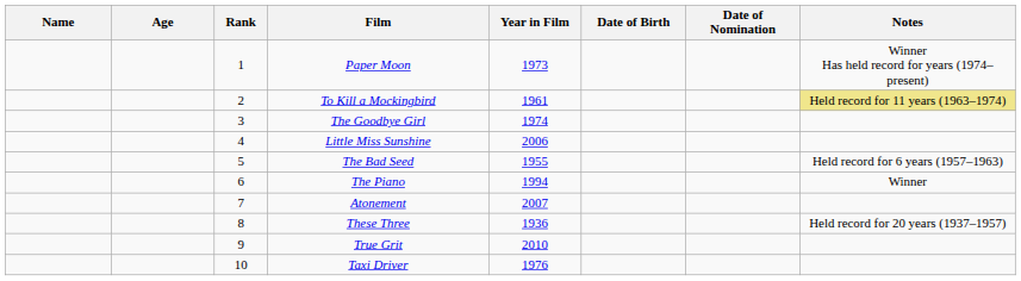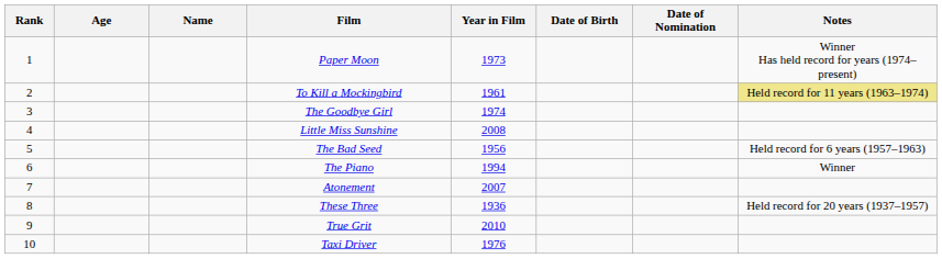 <table class="wikitable sortable" style="text-align: center">
 <tr>
+<th style="width:065px;">Rank</th>
+<th style="width:150px;">Age</th>
 <th style="width:150px;">Name</th>
-<th style="width:150px;">Age</th>
-<th style="width:065px;">Rank</th>
 <th style="width:325px;">Film</th>
 <th style="width:130px;">Year in Film</th>
 <th style="width:150px;">Date of Birth</th>
 <th style="width:150px;">Date of Nomination</th>
 <th style="width:325px;">Notes</th>
 </tr>
 <tr>
+<td>1</td>
 <td></td>
 <td></td>
-<td>1</td>
 <td><em><a href='#'>Paper Moon</a></em></td>
 <td><a href='#'>1973</a></td>
 <td></td>
 <td></td>
 <td>Winner<br>Has held record for  years (1974–present)</td>
 </tr>
 <tr>
+<td>2</td>
 <td></td>
 <td></td>
-<td>2</td>
 <td><em><a href='#'>To Kill a Mockingbird</a></em></td>
 <td><a href='#'>1961</a></td>
 <td></td>
 <td></td>
 <td style="background: khaki;">Held record for 11 years (1963–1974)</td>
 </tr>
 <tr>
+<td>3</td>
 <td></td>
 <td></td>
-<td>3</td>
 <td><em><a href='#'>The Goodbye Girl</a></em></td>
 <td><a href='#'>1974</a></td>
 <td></td>
 <td></td>
 <td></td>
 </tr>
 <tr>
+<td>4</td>
 <td></td>
 <td></td>
-<td>4</td>
 <td><em><a href='#'>Little Miss Sunshine</a></em></td>
-<td><a href='#'>2006</a></td>
+<td><a href='#'>2008</a></td>
 <td></td>
 <td></td>
 <td></td>
 </tr>
 <tr>
+<td>5</td>
 <td></td>
 <td></td>
-<td>5</td>
 <td><em><a href='#'>The Bad Seed</a></em></td>
-<td><a href='#'>1955</a></td>
+<td><a href='#'>1956</a></td>
 <td></td>
 <td></td>
 <td>Held record for 6 years (1957–1963)</td>
 </tr>
 <tr>
+<td>6</td>
 <td></td>
 <td></td>
-<td>6</td>
 <td><em><a href='#'>The Piano</a></em></td>
 <td><a href='#'>1994</a></td>
 <td></td>
 <td></td>
 <td>Winner</td>
 </tr>
 <tr>
+<td>7</td>
 <td></td>
 <td></td>
-<td>7</td>
 <td><em><a href='#'>Atonement</a></em></td>
 <td><a href='#'>2007</a></td>
 <td></td>
 <td></td>
 <td></td>
 </tr>
 <tr>
+<td>8</td>
 <td></td>
 <td></td>
-<td>8</td>
 <td><em><a href='#'>These Three</a></em></td>
 <td><a href='#'>1936</a></td>
 <td></td>
 <td></td>
 <td>Held record for 20 years (1937–1957)</td>
 </tr>
 <tr>
+<td>9</td>
 <td></td>
 <td></td>
-<td>9</td>
 <td><em><a href='#'>True Grit</a></em></td>
 <td><a href='#'>2010</a></td>
 <td></td>
 <td></td>
 <td></td>
 </tr>
 <tr>
+<td>10</td>
 <td></td>
 <td></td>
-<td>10</td>
 <td><em><a href='#'>Taxi Driver</a></em></td>
 <td><a href='#'>1976</a></td>
 <td></td>
 <td></td>
 <td></td>
 </tr>
 </table>
